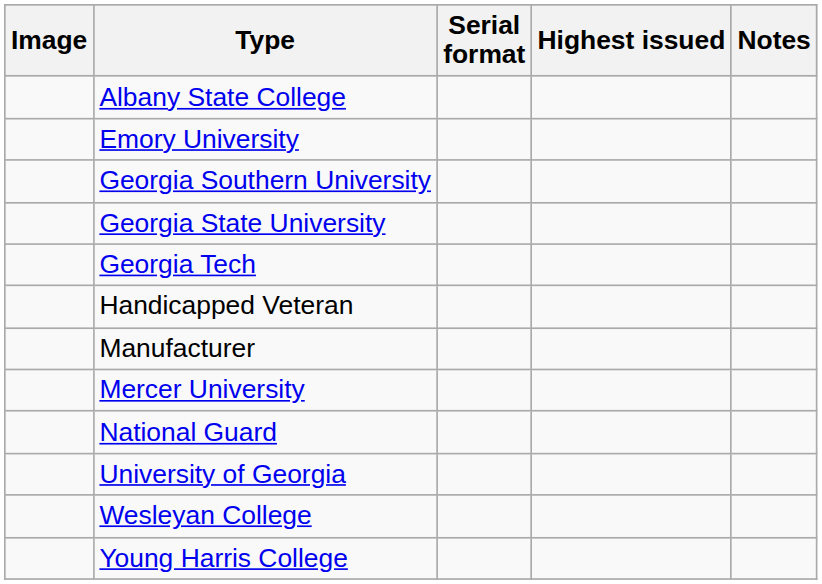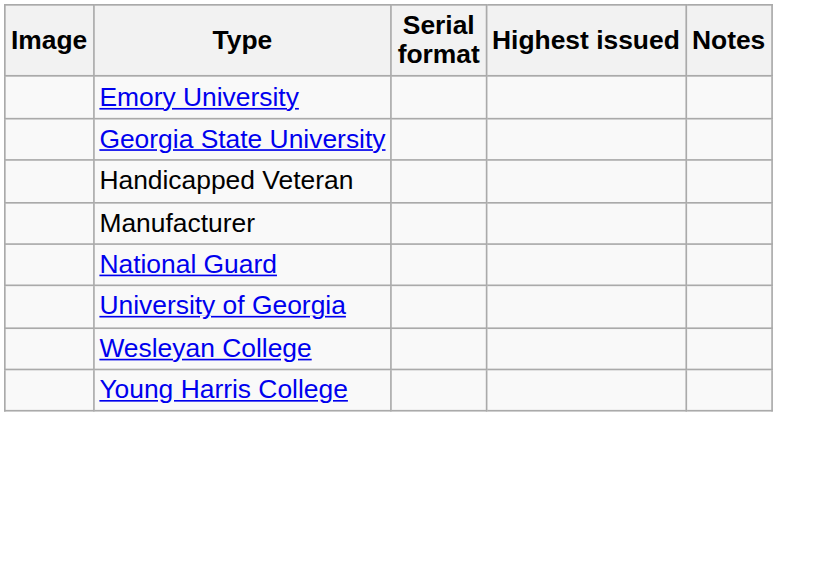 <table class="wikitable sortable">
 <tr style="background:#cccccc;">
 <th><strong>Image</strong></th>
 <th><strong>Type</strong></th>
 <th><strong>Serial<br>format</strong></th>
 <th><strong>Highest issued</strong></th>
 <th><strong>Notes</strong></th>
 </tr>
 <tr>
 <td></td>
-<td><a href='#'>Albany State College</a></td>
-<td></td>
-<td></td>
-<td></td>
-</tr>
-<tr>
-<td></td>
 <td><a href='#'>Emory University</a></td>
 <td></td>
 <td></td>
 <td></td>
 </tr>
 <tr>
 <td></td>
-<td><a href='#'>Georgia Southern University</a></td>
-<td></td>
-<td></td>
-<td></td>
-</tr>
-<tr>
-<td></td>
 <td><a href='#'>Georgia State University</a></td>
-<td></td>
-<td></td>
-<td></td>
-</tr>
-<tr>
-<td></td>
-<td><a href='#'>Georgia Tech</a></td>
 <td></td>
 <td></td>
 <td></td>
 </tr>
 <tr>
 <td></td>
 <td>Handicapped Veteran</td>
 <td></td>
 <td></td>
 <td></td>
 </tr>
 <tr>
 <td></td>
 <td>Manufacturer</td>
-<td></td>
-<td></td>
-<td></td>
-</tr>
-<tr>
-<td></td>
-<td><a href='#'>Mercer University</a></td>
 <td></td>
 <td></td>
 <td></td>
 </tr>
 <tr>
 <td></td>
 <td><a href='#'>National Guard</a></td>
 <td></td>
 <td></td>
 <td></td>
 </tr>
 <tr>
 <td></td>
 <td><a href='#'>University of Georgia</a></td>
 <td></td>
 <td></td>
 <td></td>
 </tr>
 <tr>
 <td></td>
 <td><a href='#'>Wesleyan College</a></td>
 <td></td>
 <td></td>
 <td></td>
 </tr>
 <tr>
 <td></td>
 <td><a href='#'>Young Harris College</a></td>
 <td></td>
 <td></td>
 <td></td>
 </tr>
 </table>
